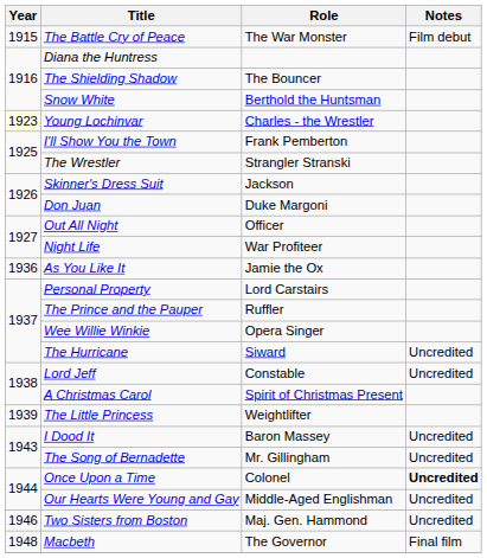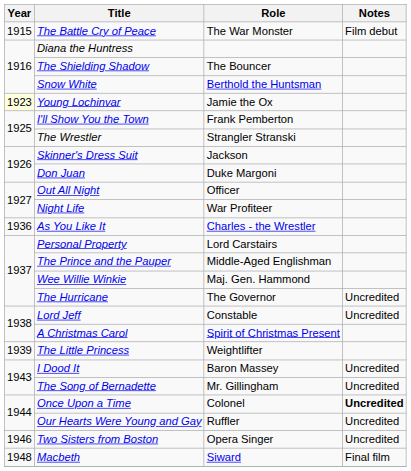 <table class="wikitable">
 <tr>
 <th>Year</th>
 <th>Title</th>
 <th>Role</th>
 <th>Notes</th>
 </tr>
 <tr>
 <td>1915</td>
 <td><em><a href='#'>The Battle Cry of Peace</a></em></td>
 <td>The War Monster</td>
 <td>Film debut</td>
 </tr>
 <tr>
 <td rowspan=3>1916</td>
 <td><em>Diana the Huntress</em></td>
 <td></td>
 <td></td>
 </tr>
 <tr>
 <td><em><a href='#'>The Shielding Shadow</a></em></td>
 <td>The Bouncer</td>
 <td></td>
 </tr>
 <tr>
 <td><em><a href='#'>Snow White</a></em></td>
 <td><a href='#'>Berthold the Huntsman</a></td>
 <td></td>
 </tr>
 <tr>
 <td style="background: lightyellow;">1923</td>
 <td><em><a href='#'>Young Lochinvar</a></em></td>
-<td><a href='#'>Charles - the Wrestler</a></td>
+<td>Jamie the Ox</td>
 <td></td>
 </tr>
 <tr>
 <td rowspan=2>1925</td>
 <td><em><a href='#'>I'll Show You the Town</a></em></td>
 <td>Frank Pemberton</td>
 <td></td>
 </tr>
 <tr>
 <td><em>The Wrestler</em></td>
 <td>Strangler Stranski</td>
 <td></td>
 </tr>
 <tr>
 <td rowspan=2>1926</td>
 <td><em><a href='#'>Skinner's Dress Suit</a></em></td>
 <td>Jackson</td>
 <td></td>
 </tr>
 <tr>
 <td><em><a href='#'>Don Juan</a></em></td>
 <td>Duke Margoni</td>
 <td></td>
 </tr>
 <tr>
 <td rowspan=2>1927</td>
 <td><em><a href='#'>Out All Night</a></em></td>
 <td>Officer</td>
 <td></td>
 </tr>
 <tr>
 <td><em><a href='#'>Night Life</a></em></td>
 <td>War Profiteer</td>
 <td></td>
 </tr>
 <tr>
 <td>1936</td>
 <td><em><a href='#'>As You Like It</a></em></td>
-<td>Jamie the Ox</td>
+<td><a href='#'>Charles - the Wrestler</a></td>
 <td></td>
 </tr>
 <tr>
 <td rowspan=4>1937</td>
 <td><em><a href='#'>Personal Property</a></em></td>
 <td>Lord Carstairs</td>
 <td></td>
 </tr>
 <tr>
 <td><em><a href='#'>The Prince and the Pauper</a></em></td>
-<td>Ruffler</td>
+<td>Middle-Aged Englishman</td>
 <td></td>
 </tr>
 <tr>
 <td><em><a href='#'>Wee Willie Winkie</a></em></td>
-<td>Opera Singer</td>
+<td>Maj. Gen. Hammond</td>
 <td></td>
 </tr>
 <tr>
 <td><em><a href='#'>The Hurricane</a></em></td>
-<td><a href='#'>Siward</a></td>
+<td>The Governor</td>
 <td>Uncredited</td>
 </tr>
 <tr>
 <td rowspan=2>1938</td>
 <td><em><a href='#'>Lord Jeff</a></em></td>
 <td>Constable</td>
 <td>Uncredited</td>
 </tr>
 <tr>
 <td><em><a href='#'>A Christmas Carol</a></em></td>
 <td><a href='#'>Spirit of Christmas Present</a></td>
 <td></td>
 </tr>
 <tr>
 <td>1939</td>
 <td><em><a href='#'>The Little Princess</a></em></td>
 <td>Weightlifter</td>
 <td></td>
 </tr>
 <tr>
 <td rowspan=2>1943</td>
 <td><em><a href='#'>I Dood It</a></em></td>
 <td>Baron Massey</td>
 <td>Uncredited</td>
 </tr>
 <tr>
 <td><em><a href='#'>The Song of Bernadette</a></em></td>
 <td>Mr. Gillingham</td>
 <td>Uncredited</td>
 </tr>
 <tr>
 <td rowspan=2>1944</td>
 <td><em><a href='#'>Once Upon a Time</a></em></td>
 <td>Colonel</td>
 <td><strong>Uncredited</strong></td>
 </tr>
 <tr>
 <td><em><a href='#'>Our Hearts Were Young and Gay</a></em></td>
-<td>Middle-Aged Englishman</td>
+<td>Ruffler</td>
 <td>Uncredited</td>
 </tr>
 <tr>
 <td>1946</td>
 <td><em><a href='#'>Two Sisters from Boston</a></em></td>
-<td>Maj. Gen. Hammond</td>
+<td>Opera Singer</td>
 <td>Uncredited</td>
 </tr>
 <tr>
 <td>1948</td>
 <td><em><a href='#'>Macbeth</a></em></td>
-<td>The Governor</td>
+<td><a href='#'>Siward</a></td>
 <td>Final film</td>
 </tr>
 <tr>
 </tr>
 </table>
